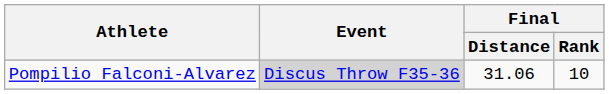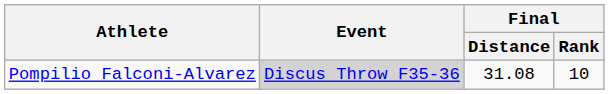 <table class="wikitable">
 <tr>
 <th rowspan="2">Athlete</th>
 <th rowspan="2">Event</th>
 <th colspan="2">Final</th>
 </tr>
 <tr>
 <th>Distance</th>
 <th>Rank</th>
 </tr>
 <tr align=center>
 <td align=left><a href='#'>Pompilio Falconi-Alvarez</a></td>
 <td align=left style="background: lightgrey;"><a href='#'>Discus Throw F35-36</a></td>
-<td>31.06</td>
+<td>31.08</td>
 <td>10</td>
 </tr>
 </table>
